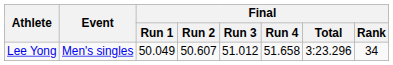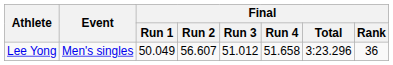 <table class="wikitable" style="text-align:center">
 <tr>
 <th rowspan="2">Athlete</th>
 <th rowspan="2">Event</th>
 <th colspan="6">Final</th>
 </tr>
 <tr>
 <th>Run 1</th>
 <th>Run 2</th>
 <th>Run 3</th>
 <th>Run 4</th>
 <th>Total</th>
 <th>Rank</th>
 </tr>
 <tr>
 <td><a href='#'>Lee Yong</a></td>
 <td><a href='#'>Men's singles</a></td>
 <td>50.049</td>
-<td>50.607</td>
+<td>56.607</td>
 <td>51.012</td>
 <td>51.658</td>
 <td>3:23.296</td>
-<td>34</td>
+<td>36</td>
 </tr>
 </table>
